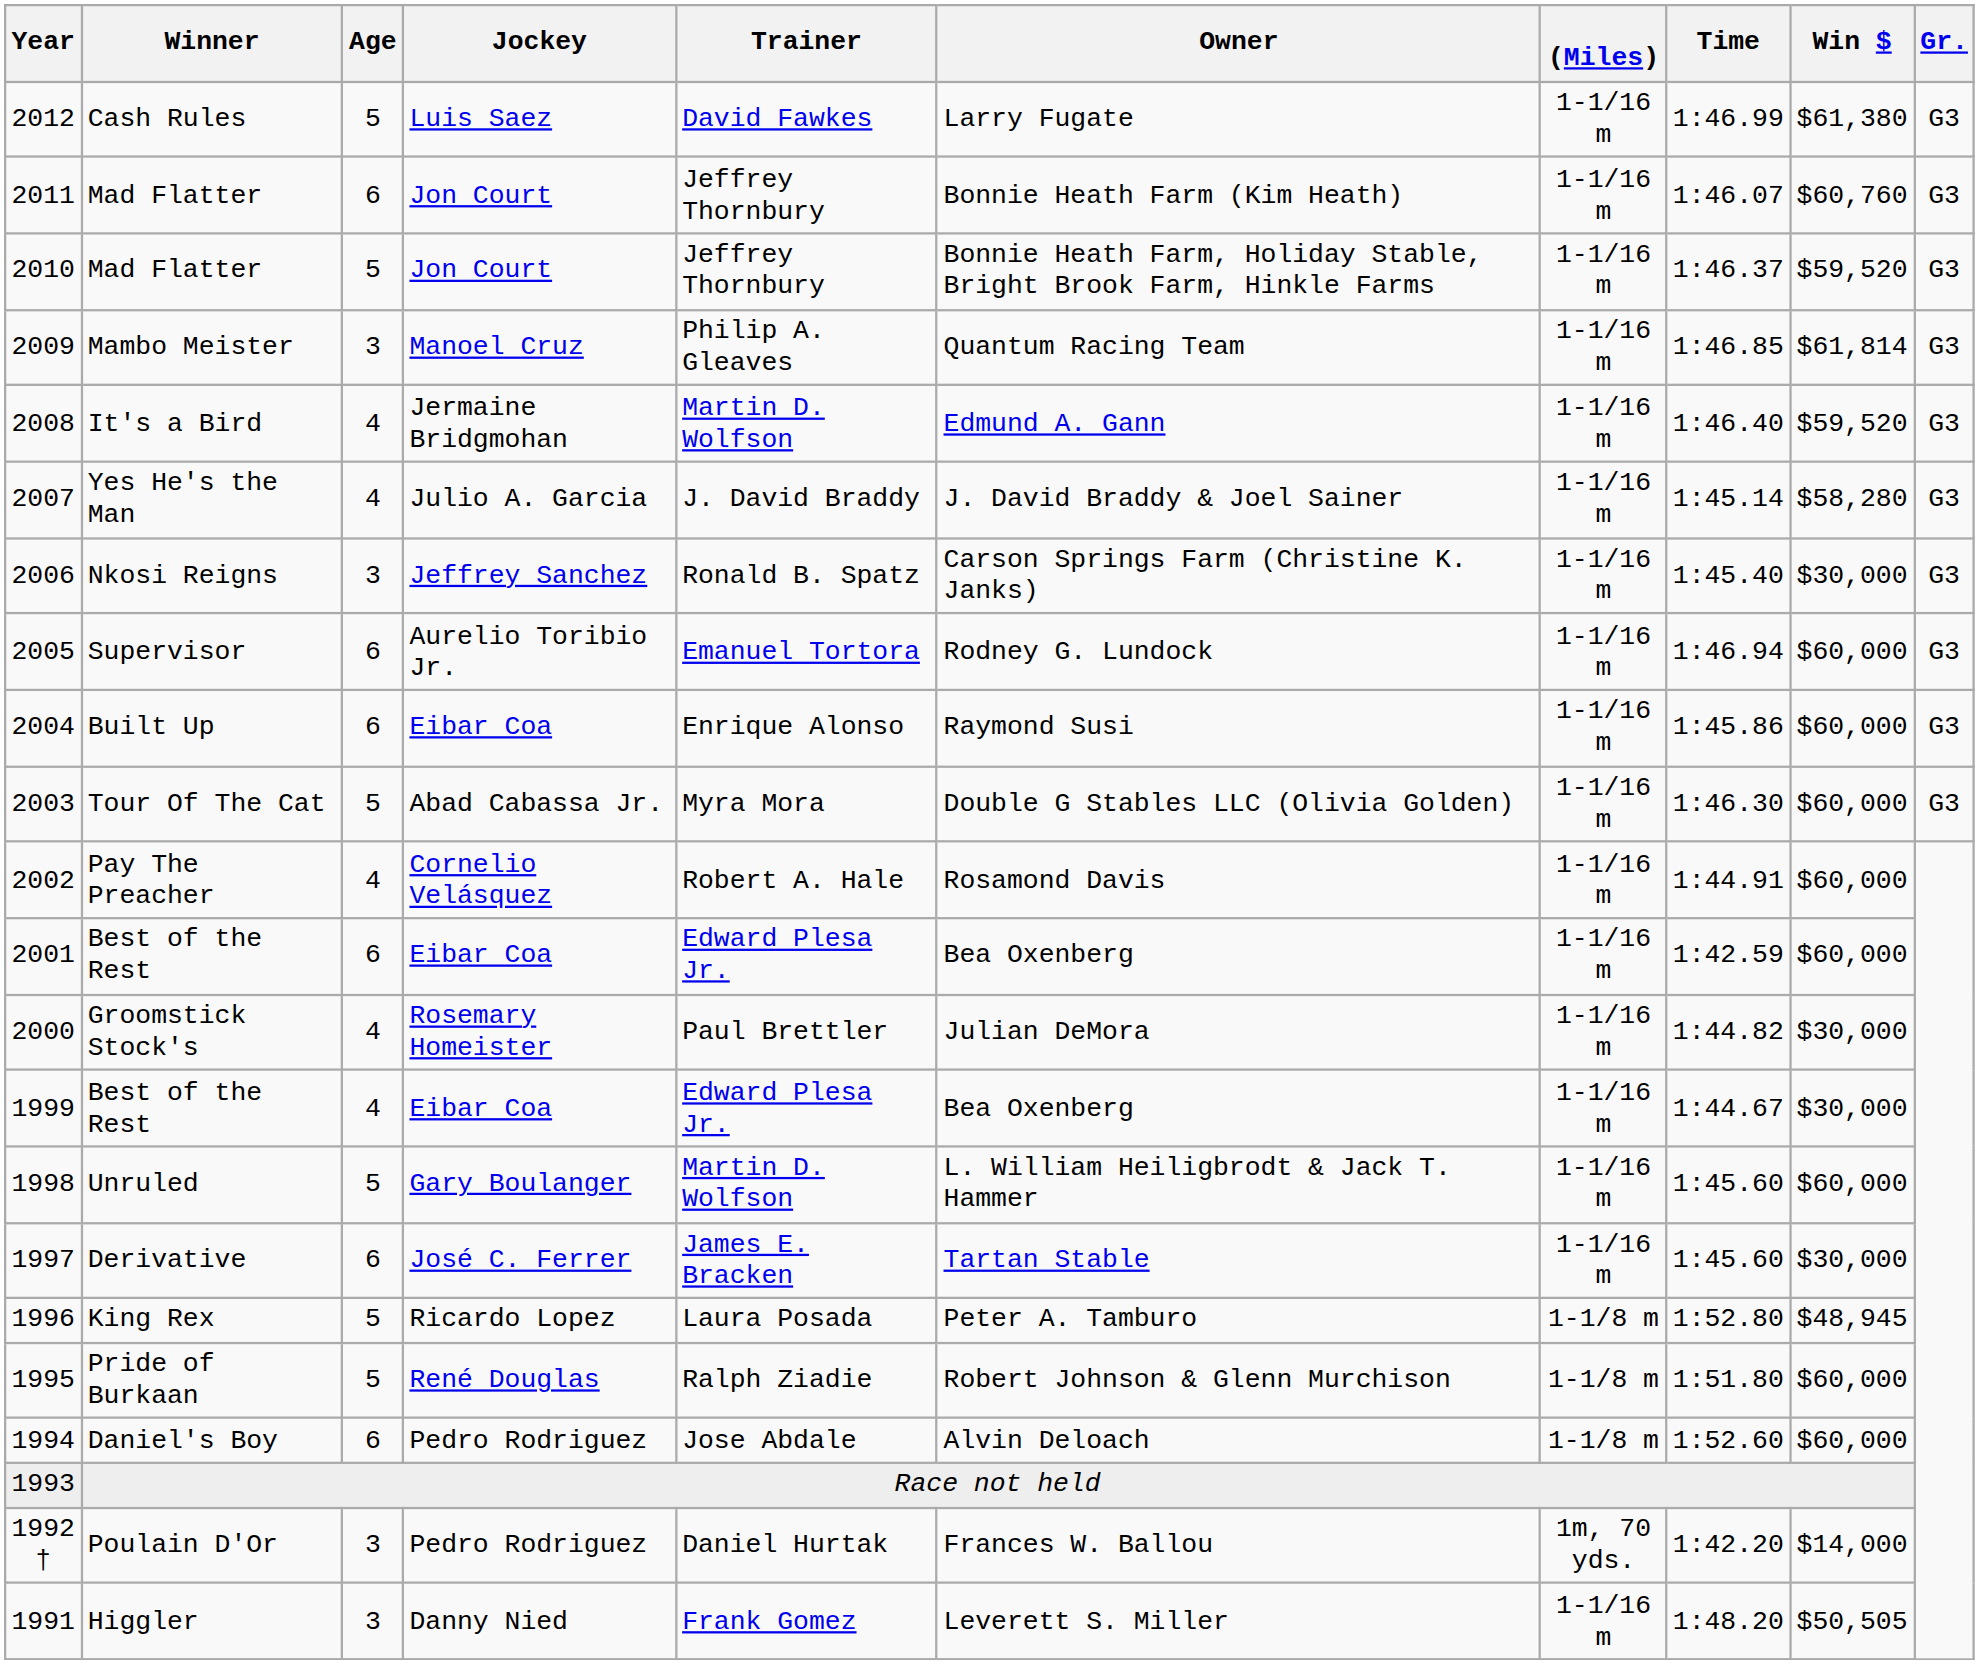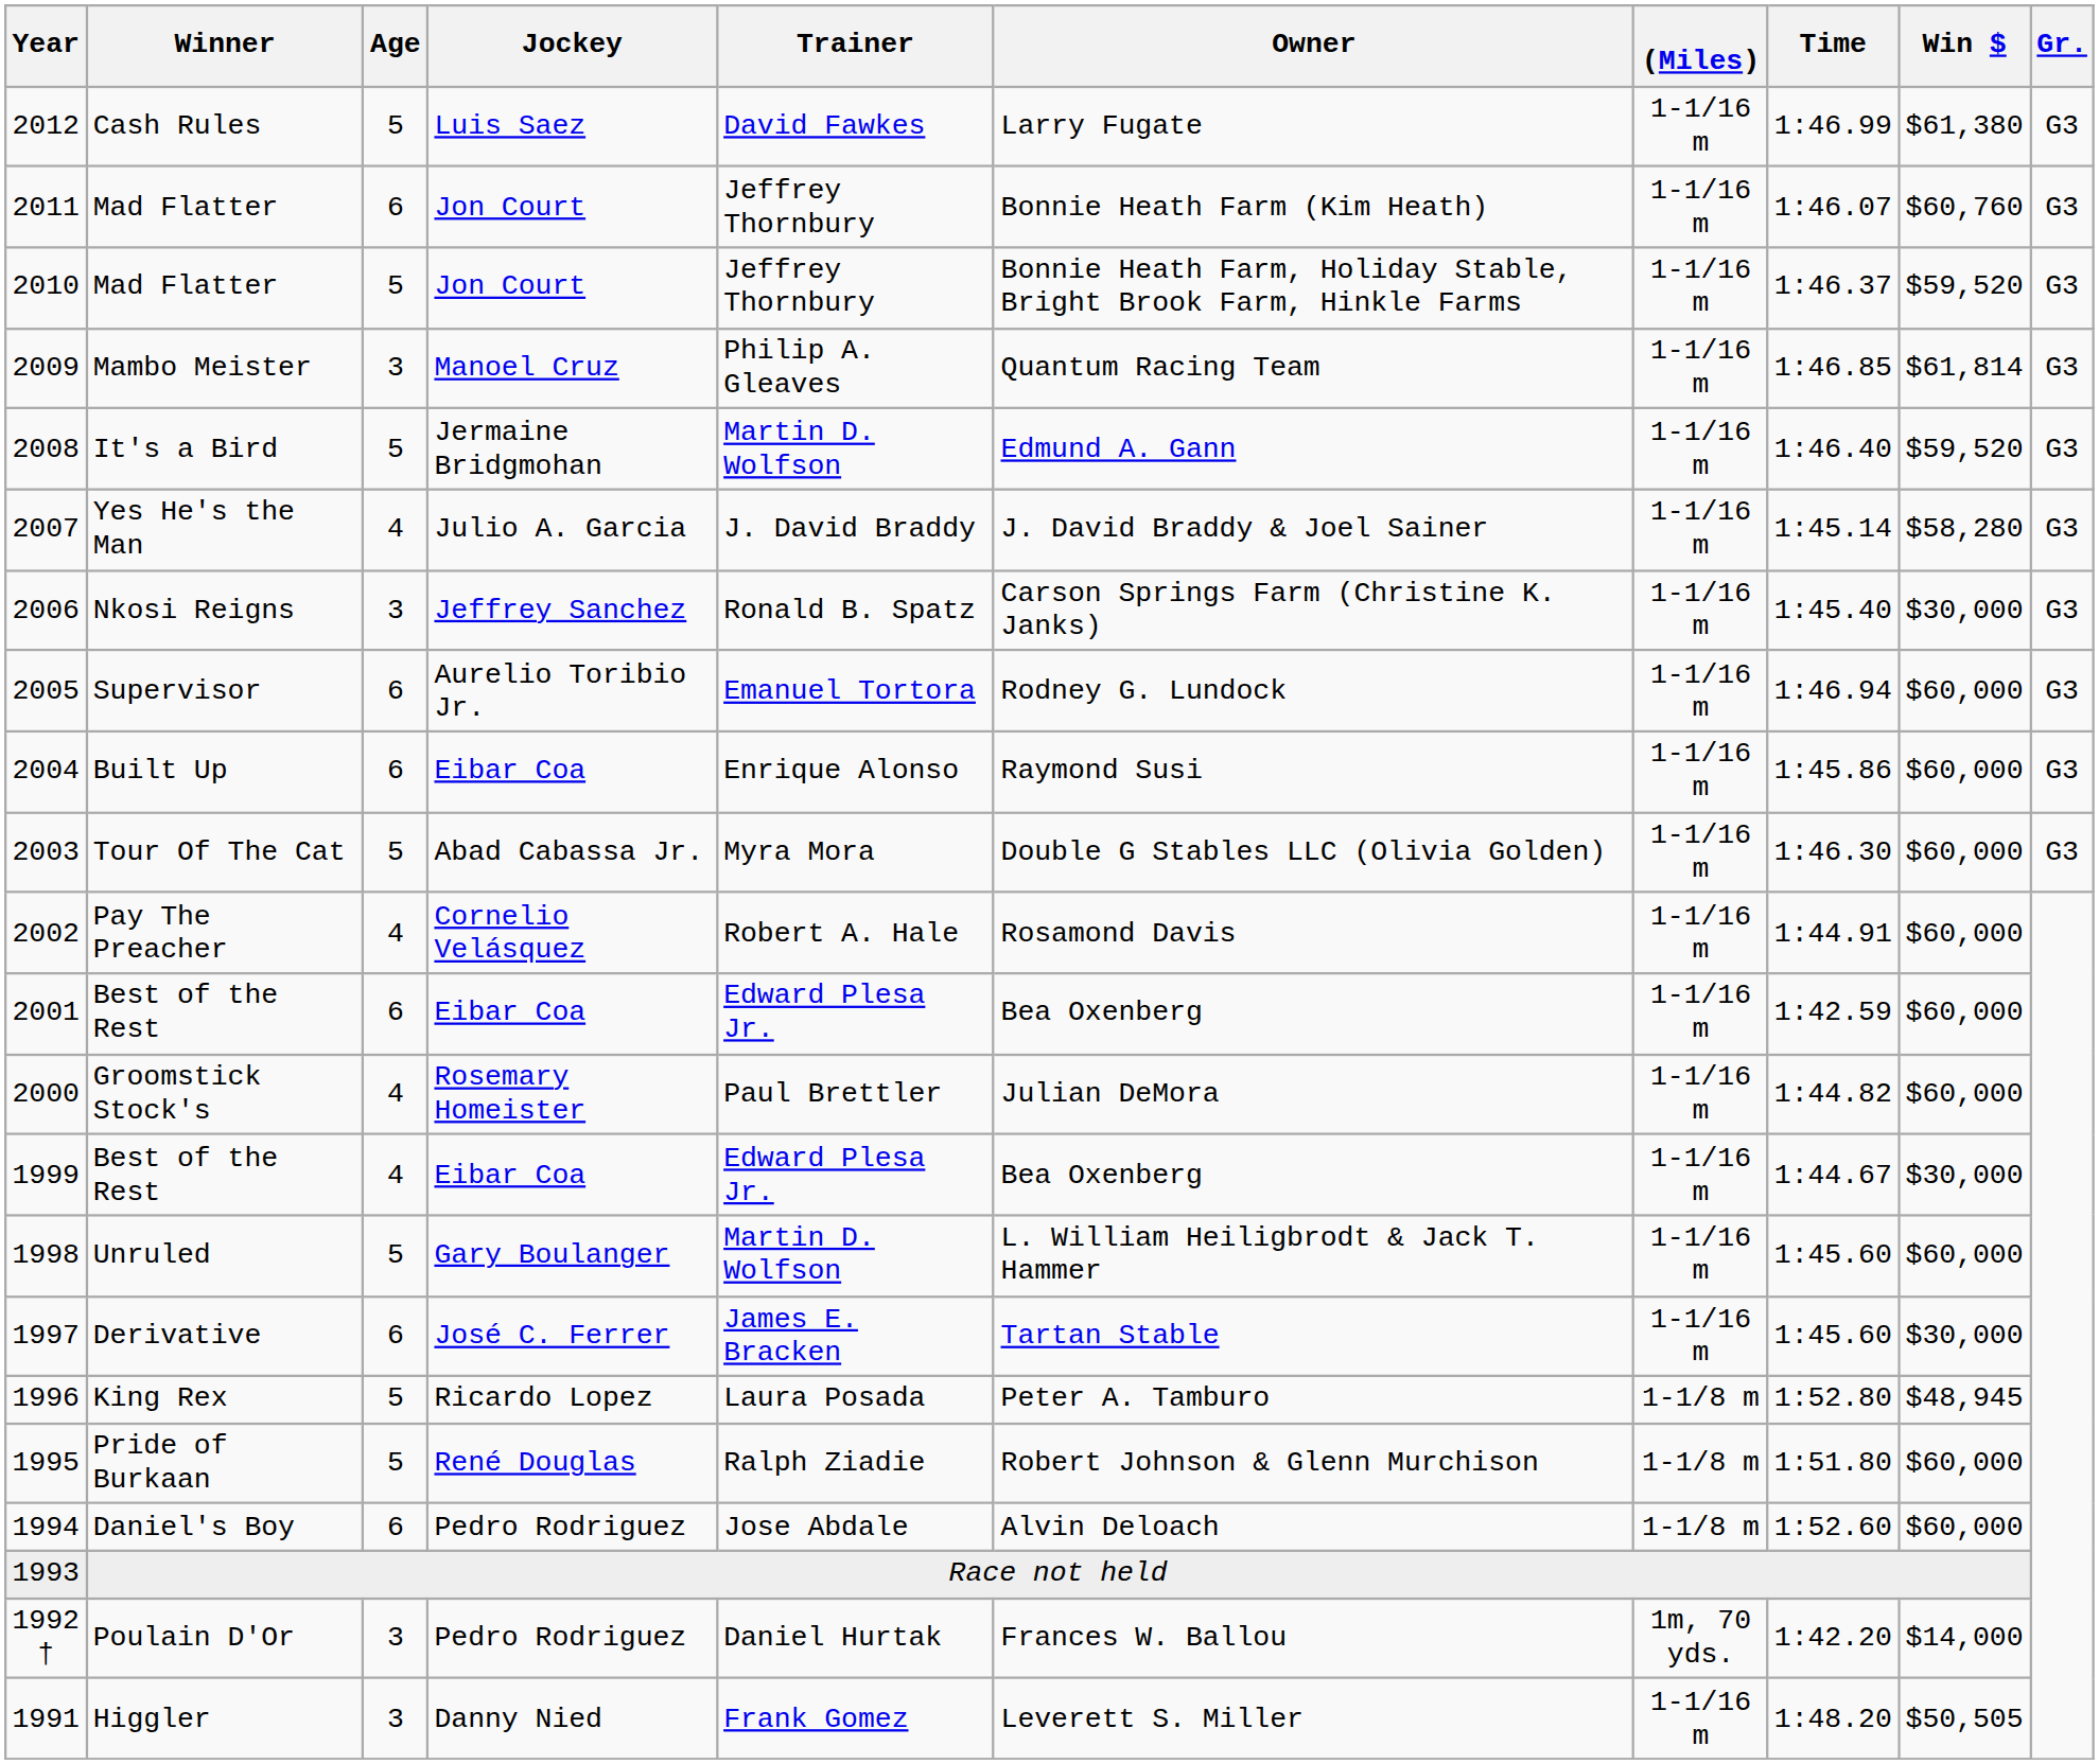 <table class="wikitable sortable" style="font-size:90%">
 <tr>
 <th style="width:25px">Year</th>
 <th style="width:110px">Winner</th>
 <th style="width:15px">Age</th>
 <th style="width:115px">Jockey</th>
 <th style="width:110px">Trainer</th>
 <th>Owner<br></th>
 <th style="width:50px"><br> <span>(<a href='#'>Miles</a>)</span></th>
 <th style="width:20px">Time</th>
 <th style="width:30px">Win <a href='#'>$</a></th>
 <th style="width:20px"><a href='#'>Gr.</a></th>
 </tr>
 <tr>
 <td align=center>2012</td>
 <td>Cash Rules</td>
 <td align=center>5</td>
 <td><a href='#'>Luis Saez</a></td>
 <td><a href='#'>David Fawkes</a></td>
 <td>Larry Fugate</td>
 <td align=center>1-1/16 m</td>
 <td>1:46.99</td>
 <td>$61,380</td>
 <td align=center>G3</td>
 </tr>
 <tr>
 <td align=center>2011</td>
 <td>Mad Flatter</td>
 <td align=center>6</td>
 <td><a href='#'>Jon Court</a></td>
 <td>Jeffrey Thornbury</td>
 <td>Bonnie Heath Farm (Kim Heath)</td>
 <td align=center>1-1/16 m</td>
 <td>1:46.07</td>
 <td>$60,760</td>
 <td align=center>G3</td>
 </tr>
 <tr>
 <td align=center>2010</td>
 <td>Mad Flatter</td>
 <td align=center>5</td>
 <td><a href='#'>Jon Court</a></td>
 <td>Jeffrey Thornbury</td>
 <td>Bonnie Heath Farm, Holiday Stable, Bright Brook Farm, Hinkle Farms</td>
 <td align=center>1-1/16 m</td>
 <td>1:46.37</td>
 <td>$59,520</td>
 <td align=center>G3</td>
 </tr>
 <tr>
 <td align=center>2009</td>
 <td>Mambo Meister</td>
 <td align=center>3</td>
 <td><a href='#'>Manoel Cruz</a></td>
 <td>Philip A. Gleaves</td>
 <td>Quantum Racing Team</td>
 <td align=center>1-1/16 m</td>
 <td>1:46.85</td>
 <td>$61,814</td>
 <td align=center>G3</td>
 </tr>
 <tr>
 <td align=center>2008</td>
 <td>It's a Bird</td>
-<td align=center>4</td>
+<td align=center>5</td>
 <td>Jermaine Bridgmohan</td>
 <td><a href='#'>Martin D. Wolfson</a></td>
 <td><a href='#'>Edmund A. Gann</a></td>
 <td align=center>1-1/16 m</td>
 <td>1:46.40</td>
 <td>$59,520</td>
 <td align=center>G3</td>
 </tr>
 <tr>
 <td align=center>2007</td>
 <td>Yes He's the Man</td>
 <td align=center>4</td>
 <td>Julio A. Garcia</td>
 <td>J. David Braddy</td>
 <td>J. David Braddy & Joel Sainer</td>
 <td align=center>1-1/16 m</td>
 <td>1:45.14</td>
 <td>$58,280</td>
 <td align=center>G3</td>
 </tr>
 <tr>
 <td align=center>2006</td>
 <td>Nkosi Reigns</td>
 <td align=center>3</td>
 <td><a href='#'>Jeffrey Sanchez</a></td>
 <td>Ronald B. Spatz</td>
 <td>Carson Springs Farm (Christine K. Janks)</td>
 <td align=center>1-1/16 m</td>
 <td>1:45.40</td>
 <td>$30,000</td>
 <td align=center>G3</td>
 </tr>
 <tr>
 <td align=center>2005</td>
 <td>Supervisor</td>
 <td align=center>6</td>
 <td>Aurelio Toribio Jr.</td>
 <td><a href='#'>Emanuel Tortora</a></td>
 <td>Rodney G. Lundock</td>
 <td align=center>1-1/16 m</td>
 <td>1:46.94</td>
 <td>$60,000</td>
 <td align=center>G3</td>
 </tr>
 <tr>
 <td align=center>2004</td>
 <td>Built Up</td>
 <td align=center>6</td>
 <td><a href='#'>Eibar Coa</a></td>
 <td>Enrique Alonso</td>
 <td>Raymond Susi</td>
 <td align=center>1-1/16 m</td>
 <td>1:45.86</td>
 <td>$60,000</td>
 <td align=center>G3</td>
 </tr>
 <tr>
 <td align=center>2003</td>
 <td>Tour Of The Cat</td>
 <td align=center>5</td>
 <td>Abad Cabassa Jr.</td>
 <td>Myra Mora</td>
 <td>Double G Stables LLC (Olivia Golden)</td>
 <td align=center>1-1/16 m</td>
 <td>1:46.30</td>
 <td>$60,000</td>
 <td align=center>G3</td>
 </tr>
 <tr>
 <td align=center>2002</td>
 <td>Pay The Preacher</td>
 <td align=center>4</td>
 <td><a href='#'>Cornelio Velásquez</a></td>
 <td>Robert A. Hale</td>
 <td>Rosamond Davis</td>
 <td align=center>1-1/16 m</td>
 <td>1:44.91</td>
 <td>$60,000</td>
 </tr>
 <tr>
 <td align=center>2001</td>
 <td>Best of the Rest</td>
 <td align=center>6</td>
 <td><a href='#'>Eibar Coa</a></td>
 <td><a href='#'>Edward Plesa Jr.</a></td>
 <td>Bea Oxenberg</td>
 <td align=center>1-1/16 m</td>
 <td>1:42.59</td>
 <td>$60,000</td>
 </tr>
 <tr>
 <td align=center>2000</td>
 <td>Groomstick Stock's</td>
 <td align=center>4</td>
 <td><a href='#'>Rosemary Homeister</a></td>
 <td>Paul Brettler</td>
 <td>Julian DeMora</td>
 <td align=center>1-1/16 m</td>
 <td>1:44.82</td>
-<td>$30,000</td>
+<td>$60,000</td>
 </tr>
 <tr>
 <td align=center>1999</td>
 <td>Best of the Rest</td>
 <td align=center>4</td>
 <td><a href='#'>Eibar Coa</a></td>
 <td><a href='#'>Edward Plesa Jr.</a></td>
 <td>Bea Oxenberg</td>
 <td align=center>1-1/16 m</td>
 <td>1:44.67</td>
 <td>$30,000</td>
 </tr>
 <tr>
 <td align=center>1998</td>
 <td>Unruled</td>
 <td align=center>5</td>
 <td><a href='#'>Gary Boulanger</a></td>
 <td><a href='#'>Martin D. Wolfson</a></td>
 <td>L. William Heiligbrodt & Jack T. Hammer</td>
 <td align=center>1-1/16 m</td>
 <td>1:45.60</td>
 <td>$60,000</td>
 </tr>
 <tr>
 <td align=center>1997</td>
 <td>Derivative</td>
 <td align=center>6</td>
 <td><a href='#'>José C. Ferrer</a></td>
 <td><a href='#'>James E. Bracken</a></td>
 <td><a href='#'>Tartan Stable</a></td>
 <td align=center>1-1/16 m</td>
 <td>1:45.60</td>
 <td>$30,000</td>
 </tr>
 <tr>
 <td align=center>1996</td>
 <td>King Rex</td>
 <td align=center>5</td>
 <td>Ricardo Lopez</td>
 <td>Laura Posada</td>
 <td>Peter A. Tamburo</td>
 <td align=center>1-1/8 m</td>
 <td>1:52.80</td>
 <td>$48,945</td>
 </tr>
 <tr>
 <td align=center>1995</td>
 <td>Pride of Burkaan</td>
 <td align=center>5</td>
 <td><a href='#'>René Douglas</a></td>
 <td>Ralph Ziadie</td>
 <td>Robert Johnson & Glenn Murchison</td>
 <td align=center>1-1/8 m</td>
 <td>1:51.80</td>
 <td>$60,000</td>
 </tr>
 <tr>
 <td align=center>1994</td>
 <td>Daniel's Boy</td>
 <td align=center>6</td>
 <td>Pedro Rodriguez</td>
 <td>Jose Abdale</td>
 <td>Alvin Deloach</td>
 <td align=center>1-1/8 m</td>
 <td>1:52.60</td>
 <td>$60,000</td>
 </tr>
 <tr bgcolor="#eeeeee">
 <td align=center>1993</td>
 <td align=center  colspan=8><em>Race not held</em></td>
 </tr>
 <tr>
 <td align=center>1992 †</td>
 <td>Poulain D'Or</td>
 <td align=center>3</td>
 <td>Pedro Rodriguez</td>
 <td>Daniel Hurtak</td>
 <td>Frances W. Ballou</td>
 <td align=center>1m, 70 yds.</td>
 <td>1:42.20</td>
 <td>$14,000</td>
 </tr>
 <tr>
 <td align=center>1991</td>
 <td>Higgler</td>
 <td align=center>3</td>
 <td>Danny Nied</td>
 <td><a href='#'>Frank Gomez</a></td>
 <td>Leverett S. Miller</td>
 <td align=center>1-1/16 m</td>
 <td>1:48.20</td>
 <td>$50,505</td>
 </tr>
 <tr>
 </tr>
 </table>
